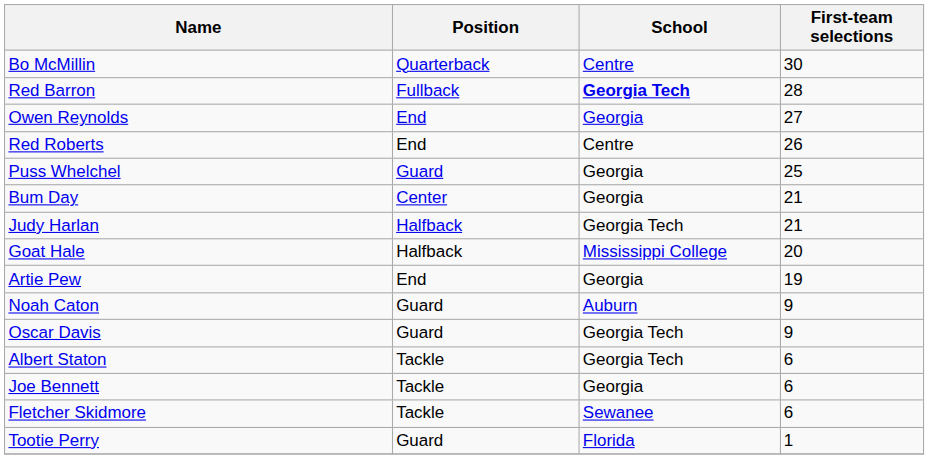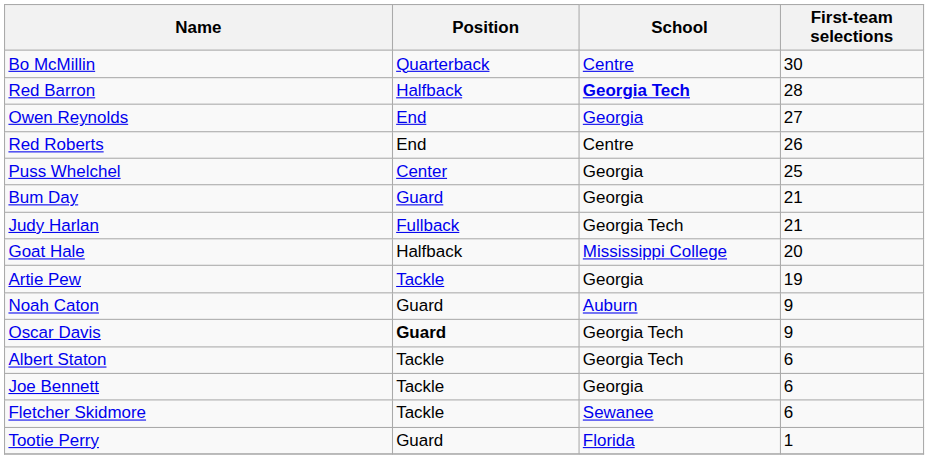 <table class="wikitable sortable">
 <tr>
 <th bgcolor="#DDDDFF" width="27%">Name</th>
 <th bgcolor="#DDDDFF" width="13%">Position</th>
 <th bgcolor="#DDDDFF" width="14%">School</th>
 <th bgcolor="#DDDDFF" width="10%">First-team selections</th>
 </tr>
 <tr align="left">
 <td><a href='#'>Bo McMillin</a></td>
 <td><a href='#'>Quarterback</a></td>
 <td><a href='#'>Centre</a></td>
 <td>30</td>
 </tr>
 <tr align="left">
 <td><a href='#'>Red Barron</a></td>
-<td><a href='#'>Fullback</a></td>
+<td><a href='#'>Halfback</a></td>
 <td><strong><a href='#'>Georgia Tech</a></strong></td>
 <td>28</td>
 </tr>
 <tr align="left">
 <td><a href='#'>Owen Reynolds</a></td>
 <td><a href='#'>End</a></td>
 <td><a href='#'>Georgia</a></td>
 <td>27</td>
 </tr>
 <tr align="left">
 <td><a href='#'>Red Roberts</a></td>
 <td>End</td>
 <td>Centre</td>
 <td>26</td>
 </tr>
 <tr align="left">
 <td><a href='#'>Puss Whelchel</a></td>
-<td><a href='#'>Guard</a></td>
+<td><a href='#'>Center</a></td>
 <td>Georgia</td>
 <td>25</td>
 </tr>
 <tr align="left">
 <td><a href='#'>Bum Day</a></td>
-<td><a href='#'>Center</a></td>
+<td><a href='#'>Guard</a></td>
 <td>Georgia</td>
 <td>21</td>
 </tr>
 <tr align="left">
 <td><a href='#'>Judy Harlan</a></td>
-<td><a href='#'>Halfback</a></td>
+<td><a href='#'>Fullback</a></td>
 <td>Georgia Tech</td>
 <td>21</td>
 </tr>
 <tr align="left">
 <td><a href='#'>Goat Hale</a></td>
 <td>Halfback</td>
 <td><a href='#'>Mississippi College</a></td>
 <td>20</td>
 </tr>
 <tr align="left">
 <td><a href='#'>Artie Pew</a></td>
-<td>End</td>
+<td><a href='#'>Tackle</a></td>
 <td>Georgia</td>
 <td>19</td>
 </tr>
 <tr align="left">
 <td><a href='#'>Noah Caton</a></td>
 <td>Guard</td>
 <td><a href='#'>Auburn</a></td>
 <td>9</td>
 </tr>
 <tr align="left">
 <td><a href='#'>Oscar Davis</a></td>
-<td>Guard</td>
+<td><strong>Guard</strong></td>
 <td>Georgia Tech</td>
 <td>9</td>
 </tr>
 <tr align="left">
 <td><a href='#'>Albert Staton</a></td>
 <td>Tackle</td>
 <td>Georgia Tech</td>
 <td>6</td>
 </tr>
 <tr align="left">
 <td><a href='#'>Joe Bennett</a></td>
 <td>Tackle</td>
 <td>Georgia</td>
 <td>6</td>
 </tr>
 <tr align="left">
 <td><a href='#'>Fletcher Skidmore</a></td>
 <td>Tackle</td>
 <td><a href='#'>Sewanee</a></td>
 <td>6</td>
 </tr>
 <tr align="left">
 <td><a href='#'>Tootie Perry</a></td>
 <td>Guard</td>
 <td><a href='#'>Florida</a></td>
 <td>1</td>
 </tr>
 <tr align="left">
 </tr>
 </table>
